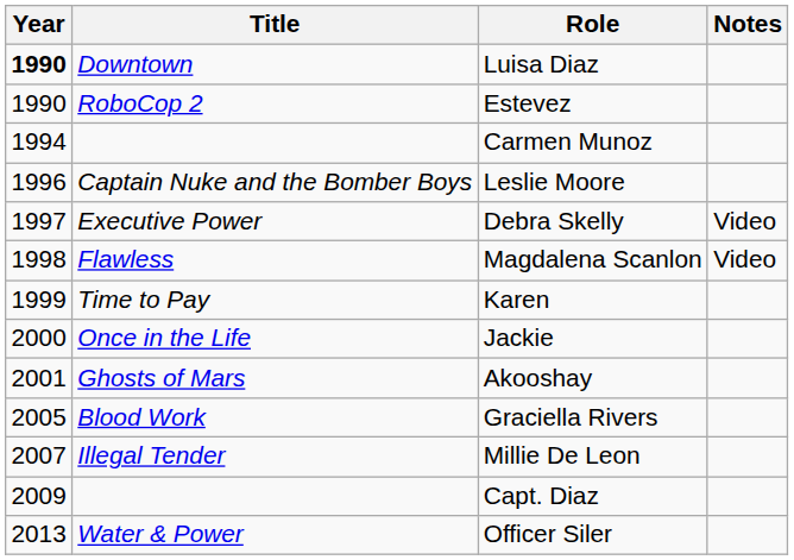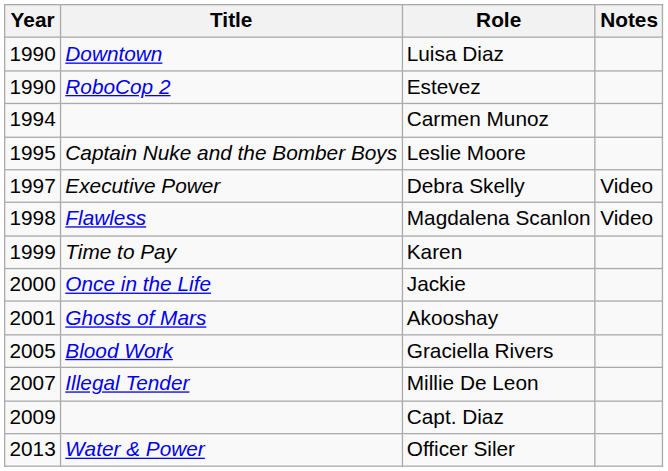 <table class="wikitable sortable">
 <tr>
 <th>Year</th>
 <th>Title</th>
 <th>Role</th>
 <th class="unsortable">Notes</th>
 </tr>
 <tr>
-<td><strong>1990</strong></td>
+<td>1990</td>
 <td><em><a href='#'>Downtown</a></em></td>
 <td>Luisa Diaz</td>
 <td></td>
 </tr>
 <tr>
 <td>1990</td>
 <td><em><a href='#'>RoboCop 2</a></em></td>
 <td>Estevez</td>
 <td></td>
 </tr>
 <tr>
 <td>1994</td>
 <td><em></em></td>
 <td>Carmen Munoz</td>
 <td></td>
 </tr>
 <tr>
-<td>1996</td>
+<td>1995</td>
 <td><em>Captain Nuke and the Bomber Boys</em></td>
 <td>Leslie Moore</td>
 <td></td>
 </tr>
 <tr>
 <td>1997</td>
 <td><em>Executive Power</em></td>
 <td>Debra Skelly</td>
 <td>Video</td>
 </tr>
 <tr>
 <td>1998</td>
 <td><em><a href='#'>Flawless</a></em></td>
 <td>Magdalena Scanlon</td>
 <td>Video</td>
 </tr>
 <tr>
 <td>1999</td>
 <td><em>Time to Pay</em></td>
 <td>Karen</td>
 <td></td>
 </tr>
 <tr>
 <td>2000</td>
 <td><em><a href='#'>Once in the Life</a></em></td>
 <td>Jackie</td>
 <td></td>
 </tr>
 <tr>
 <td>2001</td>
 <td><em><a href='#'>Ghosts of Mars</a></em></td>
 <td>Akooshay</td>
 <td></td>
 </tr>
 <tr>
 <td>2005</td>
 <td><em><a href='#'>Blood Work</a></em></td>
 <td>Graciella Rivers</td>
 <td></td>
 </tr>
 <tr>
 <td>2007</td>
 <td><em><a href='#'>Illegal Tender</a></em></td>
 <td>Millie De Leon</td>
 <td></td>
 </tr>
 <tr>
 <td>2009</td>
 <td><em></em></td>
 <td>Capt. Diaz</td>
 <td></td>
 </tr>
 <tr>
 <td>2013</td>
 <td><em><a href='#'>Water & Power</a></em></td>
 <td>Officer Siler</td>
 <td></td>
 </tr>
 </table>
